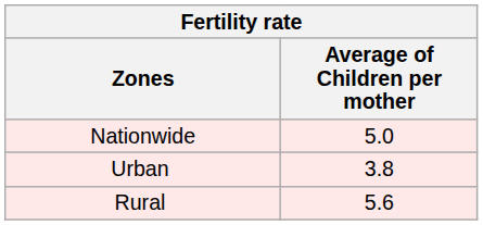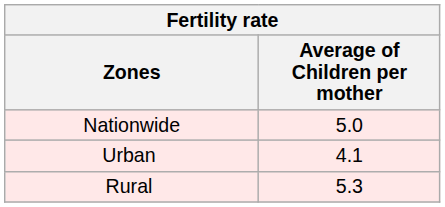 <table class="wikitable" id="cx223" style="text-align: center; margin-right: 8px; font-size: 85%; margin-bottom: 10px;" width="24%">
 <tr>
 <th colspan="8">Fertility rate</th>
 </tr>
 <tr>
 <th width="35%">Zones</th>
 <th width="25%">Average of Children per mother</th>
 </tr>
 <tr bgcolor="#FFE8E8">
 <td>Nationwide</td>
 <td align="center">5.0</td>
 </tr>
 <tr bgcolor="#FFE8E8">
 <td>Urban </td>
-<td align="center">3.8</td>
+<td align="center">4.1</td>
 </tr>
 <tr bgcolor="#FFE8E8">
 <td>Rural </td>
-<td align="center">5.6</td>
+<td align="center">5.3</td>
 </tr>
 </table>
